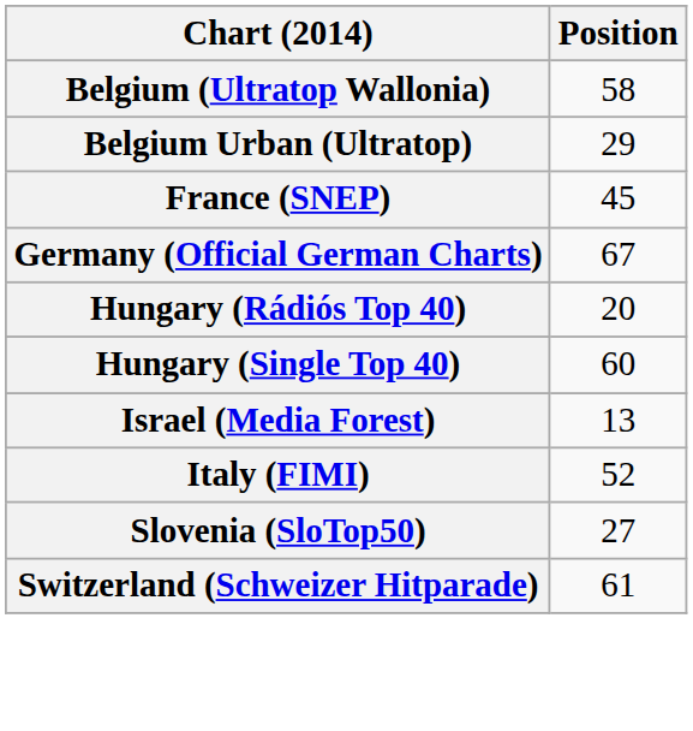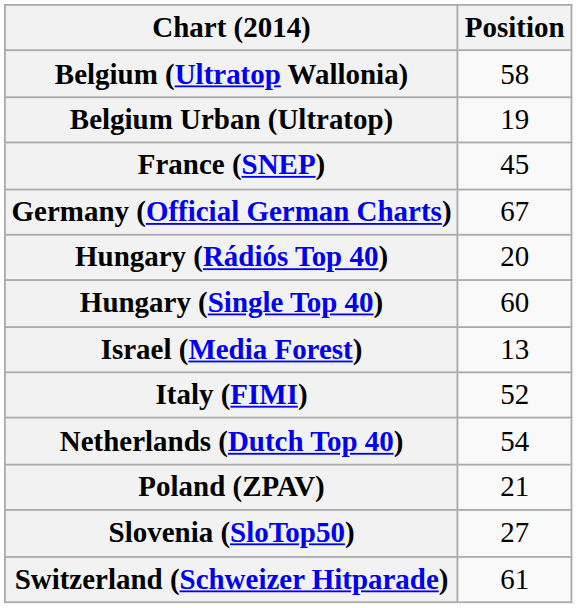 <table class="wikitable plainrowheaders sortable" style="text-align:center;">
 <tr>
 <th>Chart (2014)</th>
 <th>Position</th>
 </tr>
 <tr>
 <th scope="row">Belgium (<a href='#'>Ultratop</a> Wallonia)</th>
 <td style="text-align:center;">58</td>
 </tr>
 <tr>
 <th scope="row">Belgium Urban (Ultratop)</th>
-<td>29</td>
+<td>19</td>
 </tr>
 <tr>
 <th scope="row">France (<a href='#'>SNEP</a>)</th>
 <td style="text-align:center;">45</td>
 </tr>
 <tr>
 <th scope="row">Germany (<a href='#'>Official German Charts</a>)</th>
 <td style="text-align:center;">67</td>
 </tr>
 <tr>
 <th scope="row">Hungary (<a href='#'>Rádiós Top 40</a>)</th>
 <td style="text-align:center;">20</td>
 </tr>
 <tr>
 <th scope="row">Hungary (<a href='#'>Single Top 40</a>)</th>
 <td style="text-align:center;">60</td>
 </tr>
 <tr>
 <th scope="row">Israel (<a href='#'>Media Forest</a>)</th>
 <td style="text-align:center;">13</td>
 </tr>
 <tr>
 <th scope="row">Italy (<a href='#'>FIMI</a>)</th>
 <td style="text-align:center;">52</td>
 </tr>
 <tr>
+<th scope="row">Netherlands (<a href='#'>Dutch Top 40</a>)</th>
+<td style="text-align:center;">54</td>
+</tr>
+<tr>
+<th scope="row">Poland (ZPAV)</th>
+<td style="text-align:center;">21</td>
+</tr>
+<tr>
 <th scope="row">Slovenia (<a href='#'>SloTop50</a>)</th>
 <td align=center>27</td>
 </tr>
 <tr>
 <th scope="row">Switzerland (<a href='#'>Schweizer Hitparade</a>)</th>
 <td style="text-align:center;">61</td>
 </tr>
 </table>
